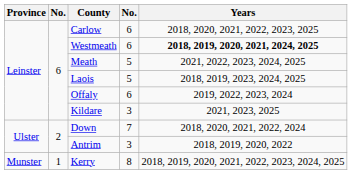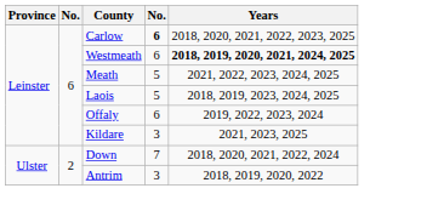 <table class="wikitable sortable" style="text-align:center">
 <tr>
 <th>Province</th>
 <th>No.</th>
 <th>County</th>
 <th>No.</th>
 <th>Years</th>
 </tr>
 <tr>
 <td rowspan="6" style="text-align:left"> <a href='#'>Leinster</a></td>
 <td rowspan="6">6</td>
 <td style="text-align:left"><a href='#'>Carlow</a></td>
-<td>6</td>
+<td><strong>6</strong></td>
 <td>2018, 2020, 2021, 2022, 2023, 2025</td>
 </tr>
 <tr>
 <td style="text-align:left"><a href='#'>Westmeath</a></td>
 <td>6</td>
 <td><strong>2018, 2019, 2020, 2021, 2024, 2025</strong></td>
 </tr>
 <tr>
 <td style="text-align:left"><a href='#'>Meath</a></td>
 <td>5</td>
 <td>2021, 2022, 2023, 2024, 2025</td>
 </tr>
 <tr>
 <td style="text-align:left"><a href='#'>Laois</a></td>
 <td>5</td>
 <td>2018, 2019, 2023, 2024, 2025</td>
 </tr>
 <tr>
 <td style="text-align:left"><a href='#'>Offaly</a></td>
 <td>6</td>
 <td>2019, 2022, 2023, 2024</td>
 </tr>
 <tr>
 <td style="text-align:left"><a href='#'>Kildare</a></td>
 <td>3</td>
 <td>2021, 2023, 2025</td>
 </tr>
 <tr>
 <td rowspan="2"> <a href='#'>Ulster</a></td>
 <td rowspan="2">2</td>
 <td style="text-align:left"><a href='#'>Down</a></td>
 <td>7</td>
 <td>2018, 2020, 2021, 2022, 2024</td>
 </tr>
 <tr>
 <td style="text-align:left"><a href='#'>Antrim</a></td>
 <td>3</td>
 <td>2018, 2019, 2020, 2022</td>
 </tr>
-<tr>
-<td style="text-align:left"> <a href='#'>Munster</a></td>
-<td>1</td>
-<td style="text-align:left"><a href='#'>Kerry</a></td>
-<td>8</td>
-<td>2018, 2019, 2020, 2021, 2022, 2023, 2024, 2025</td>
-</tr>
 </table>
